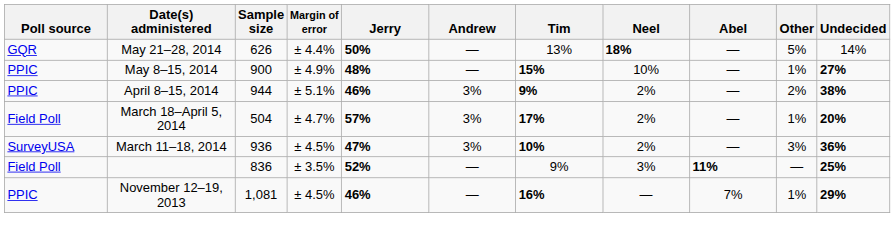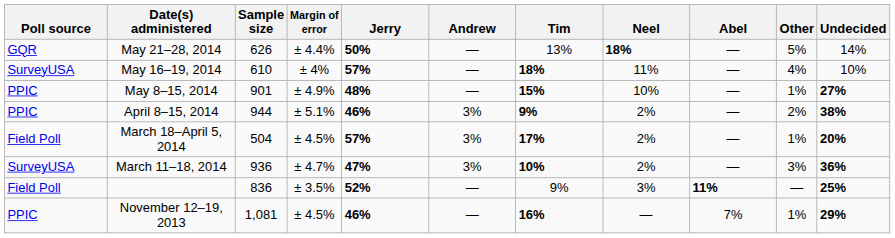 <table class="wikitable">
 <tr valign= bottom>
 <th style="width:120px;">Poll source</th>
 <th style="width:150px;">Date(s)<br>administered</th>
 <th class=small>Sample<br>size</th>
 <th class=small><small>Margin of<br>error</small></th>
 <th style="width:100px;">Jerry<br></th>
 <th style="width:100px;">Andrew<br></th>
 <th style="width:100px;">Tim<br></th>
 <th style="width:100px;">Neel<br></th>
 <th style="width:100px;">Abel<br></th>
 <th>Other</th>
 <th>Undecided</th>
 </tr>
 <tr>
 <td><a href='#'>GQR</a></td>
 <td align=center>May 21–28, 2014</td>
 <td align=center>626</td>
 <td align=center>± 4.4%</td>
 <td><strong>50%</strong></td>
 <td align=center>—</td>
 <td align=center>13%</td>
 <td><strong>18%</strong></td>
 <td align=center>—</td>
 <td align=center>5%</td>
 <td align=center>14%</td>
 </tr>
 <tr>
+<td><a href='#'>SurveyUSA</a></td>
+<td align=center>May 16–19, 2014</td>
+<td align=center>610</td>
+<td align=center>± 4%</td>
+<td><strong>57%</strong></td>
+<td align=center>—</td>
+<td><strong>18%</strong></td>
+<td align=center>11%</td>
+<td align=center>—</td>
+<td align=center>4%</td>
+<td align=center>10%</td>
+</tr>
+<tr>
 <td><a href='#'>PPIC</a></td>
 <td align=center>May 8–15, 2014</td>
-<td align=center>900</td>
+<td align=center>901</td>
 <td align=center>± 4.9%</td>
 <td><strong>48%</strong></td>
 <td align=center>—</td>
 <td><strong>15%</strong></td>
 <td align=center>10%</td>
 <td align=center>—</td>
 <td align=center>1%</td>
 <td><strong>27%</strong></td>
 </tr>
 <tr>
 <td><a href='#'>PPIC</a></td>
 <td align=center>April 8–15, 2014</td>
 <td align=center>944</td>
 <td align=center>± 5.1%</td>
 <td><strong>46%</strong></td>
 <td align=center>3%</td>
 <td><strong>9%</strong></td>
 <td align=center>2%</td>
 <td align=center>—</td>
 <td align=center>2%</td>
 <td><strong>38%</strong></td>
 </tr>
 <tr>
 <td><a href='#'>Field Poll</a></td>
 <td align=center>March 18–April 5, 2014</td>
 <td align=center>504</td>
-<td align=center>± 4.7%</td>
+<td align=center>± 4.5%</td>
 <td><strong>57%</strong></td>
 <td align=center>3%</td>
 <td><strong>17%</strong></td>
 <td align=center>2%</td>
 <td align=center>—</td>
 <td align=center>1%</td>
 <td><strong>20%</strong></td>
 </tr>
 <tr>
 <td><a href='#'>SurveyUSA</a></td>
 <td align=center>March 11–18, 2014</td>
 <td align=center>936</td>
-<td align=center>± 4.5%</td>
+<td align=center>± 4.7%</td>
 <td><strong>47%</strong></td>
 <td align=center>3%</td>
 <td><strong>10%</strong></td>
 <td align=center>2%</td>
 <td align=center>—</td>
 <td align=center>3%</td>
 <td><strong>36%</strong></td>
 </tr>
 <tr>
 <td><a href='#'>Field Poll</a></td>
 <td align=center></td>
 <td align=center>836</td>
 <td align=center>± 3.5%</td>
 <td><strong>52%</strong></td>
 <td align=center>—</td>
 <td align=center>9%</td>
 <td align=center>3%</td>
 <td><strong>11%</strong></td>
 <td align=center>—</td>
 <td><strong>25%</strong></td>
 </tr>
 <tr>
 <td><a href='#'>PPIC</a></td>
 <td align=center>November 12–19, 2013</td>
 <td align=center>1,081</td>
 <td align=center>± 4.5%</td>
 <td><strong>46%</strong></td>
 <td align=center>—</td>
 <td><strong>16%</strong></td>
 <td align=center>—</td>
 <td align=center>7%</td>
 <td align=center>1%</td>
 <td><strong>29%</strong></td>
 </tr>
 </table>
